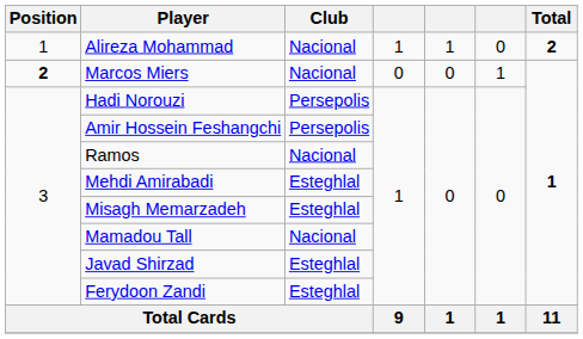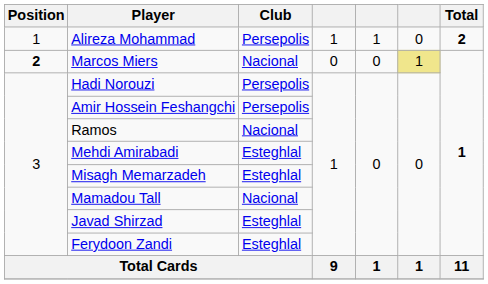 <table class="wikitable" style="text-align: center;">
 <tr>
 <th width=50>Position</th>
 <th wight=200>Player</th>
 <th wight=180>Club</th>
 <th width=40></th>
 <th width=40> </th>
 <th width=40></th>
 <th width=40>Total</th>
 </tr>
 <tr>
 <td "rowspan=1 center">1</td>
 <td style="text-align:left"> <a href='#'>Alireza Mohammad</a></td>
-<td style="text-align:left"> <a href='#'>Nacional</a></td>
+<td style="text-align:left"> <a href='#'>Persepolis</a></td>
 <td rowspan=1>1</td>
 <td rowspan=1>1</td>
 <td rowspan=1>0</td>
 <td rowspan=1 style="text-align:center"><strong>2</strong></td>
 </tr>
 <tr>
 <td "rowspan=1 center"><strong>2</strong></td>
 <td style="text-align:left"> <a href='#'>Marcos Miers</a></td>
 <td style="text-align:left"> <a href='#'>Nacional</a></td>
 <td rowspan=1>0</td>
 <td rowspan=1>0</td>
-<td rowspan=1>1</td>
+<td rowspan=1 style="background: khaki;">1</td>
 <td rowspan=9 style="text-align:center"><strong>1</strong></td>
 </tr>
 <tr>
 <td rowspan=8>3</td>
 <td style="text-align:left"> <a href='#'>Hadi Norouzi</a></td>
 <td style="text-align:left"> <a href='#'>Persepolis</a></td>
 <td rowspan=8>1</td>
 <td rowspan=8>0</td>
 <td rowspan=8>0</td>
 </tr>
 <tr>
 <td style="text-align:left"> <a href='#'>Amir Hossein Feshangchi</a></td>
 <td style="text-align:left"> <a href='#'>Persepolis</a></td>
 </tr>
 <tr>
 <td style="text-align:left"> Ramos</td>
 <td style="text-align:left"> <a href='#'>Nacional</a></td>
 </tr>
 <tr>
 <td style="text-align:left"> <a href='#'>Mehdi Amirabadi</a></td>
 <td style="text-align:left"> <a href='#'>Esteghlal</a></td>
 </tr>
 <tr>
 <td style="text-align:left"> <a href='#'>Misagh Memarzadeh</a></td>
 <td style="text-align:left"> <a href='#'>Esteghlal</a></td>
 </tr>
 <tr>
 <td style="text-align:left"> <a href='#'>Mamadou Tall</a></td>
 <td style="text-align:left"> <a href='#'>Nacional</a></td>
 </tr>
 <tr>
 <td style="text-align:left"> <a href='#'>Javad Shirzad</a></td>
 <td style="text-align:left"> <a href='#'>Esteghlal</a></td>
 </tr>
 <tr>
 <td style="text-align:left"> <a href='#'>Ferydoon Zandi</a></td>
 <td style="text-align:left"> <a href='#'>Esteghlal</a></td>
 </tr>
 <tr>
 <th colspan=3>Total Cards</th>
 <th>9</th>
 <th>1</th>
 <th>1</th>
 <th>11</th>
 </tr>
 <tr>
 </tr>
 </table>
